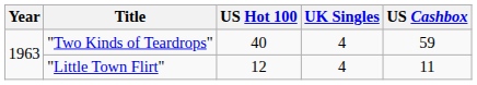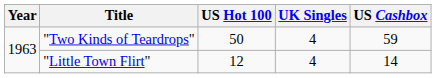 <table class="wikitable">
 <tr>
 <th>Year</th>
 <th>Title</th>
 <th>US <a href='#'>Hot 100</a></th>
 <th><a href='#'>UK Singles</a></th>
 <th>US <em><a href='#'>Cashbox</a></em><em></th>
 </tr>
 <tr>
 <td rowspan="2">1963</td>
 <td>"<a href='#'>Two Kinds of Teardrops</a>"</td>
-<td align="center">40</td>
+<td align="center">50</td>
 <td align="center">4</td>
 <td align="center">59</td>
 </tr>
 <tr>
 <td>"<a href='#'>Little Town Flirt</a>"</td>
 <td align="center">12</td>
 <td align="center">4</td>
-<td align="center">11</td>
+<td align="center">14</td>
 </tr>
 </table>
